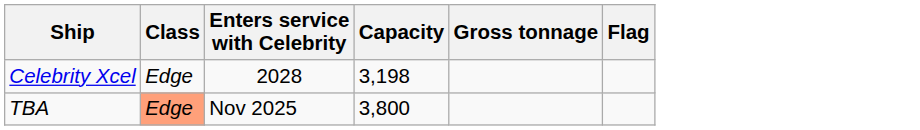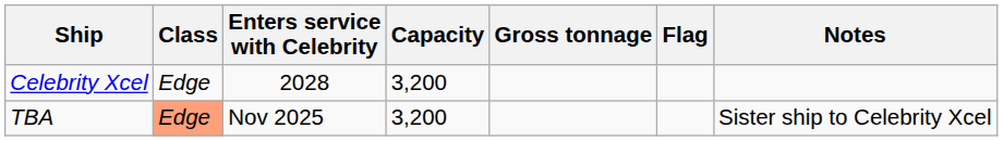 <table class="wikitable sortable">
 <tr>
 <th>Ship</th>
 <th>Class</th>
 <th>Enters service<br>with Celebrity</th>
 <th>Capacity</th>
 <th>Gross tonnage</th>
 <th>Flag</th>
+<th>Notes</th>
 </tr>
 <tr>
 <td><em><a href='#'>Celebrity Xcel</a></em></td>
 <td><em>Edge</em></td>
 <td align="Center">2028</td>
-<td>3,198</td>
+<td>3,200</td>
+<td></td>
 <td></td>
 <td></td>
 </tr>
 <tr>
 <td><em>TBA</em></td>
 <td style="background: lightsalmon;"><em>Edge</em></td>
 <td>Nov 2025</td>
-<td>3,800</td>
+<td>3,200</td>
 <td></td>
 <td></td>
+<td>Sister ship to Celebrity Xcel</td>
 </tr>
 </table>
